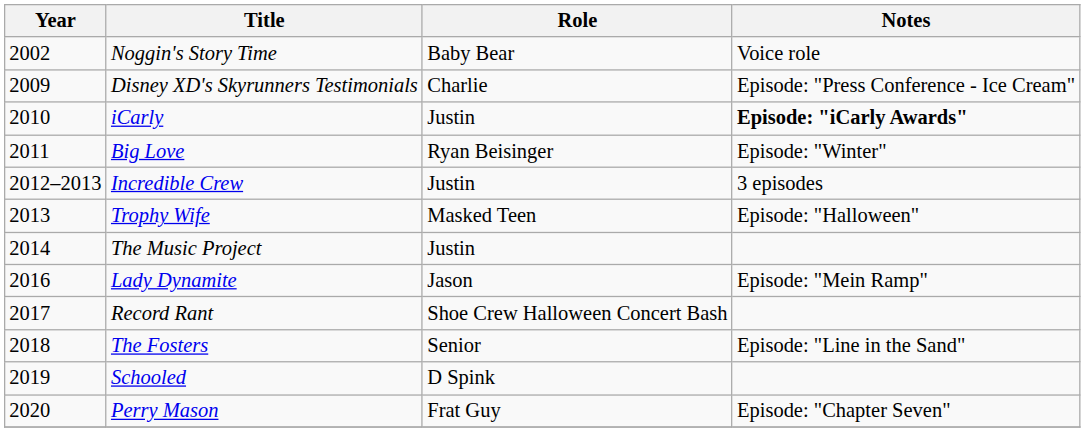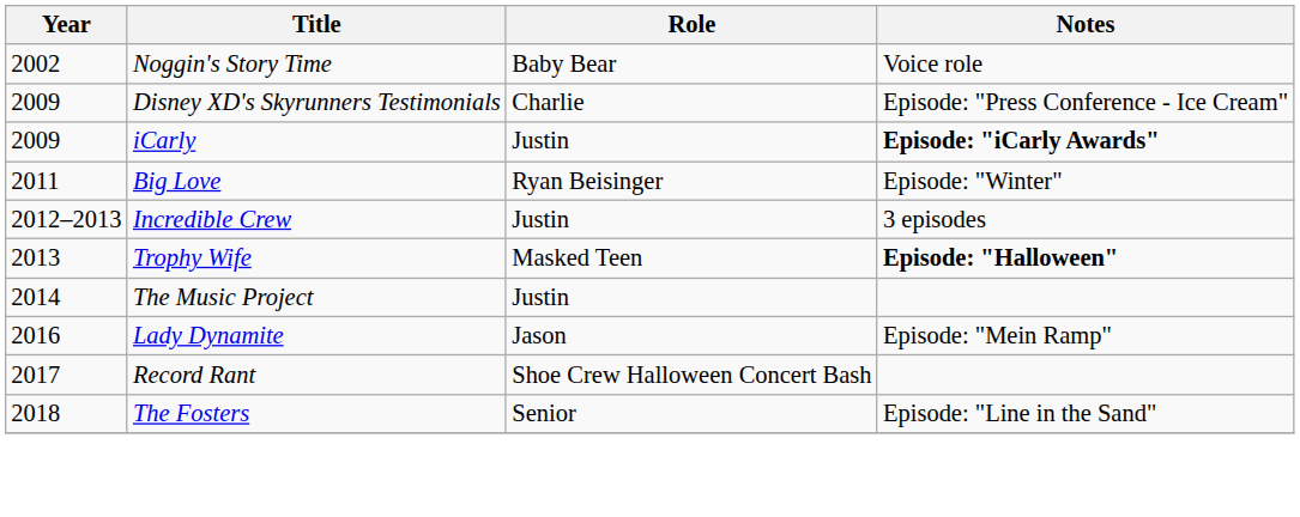 <table class="wikitable sortable">
 <tr>
 <th>Year</th>
 <th>Title</th>
 <th>Role</th>
 <th class="unsortable">Notes</th>
 </tr>
 <tr>
 <td>2002</td>
 <td><em>Noggin's Story Time</em></td>
 <td>Baby Bear</td>
 <td>Voice role</td>
 </tr>
 <tr>
 <td>2009</td>
 <td><em>Disney XD's Skyrunners Testimonials</em></td>
 <td>Charlie</td>
 <td>Episode: "Press Conference - Ice Cream"</td>
 </tr>
 <tr>
-<td>2010</td>
+<td>2009</td>
 <td><em><a href='#'>iCarly</a></em></td>
 <td>Justin</td>
 <td><strong>Episode: "iCarly Awards"</strong></td>
 </tr>
 <tr>
 <td>2011</td>
 <td><em><a href='#'>Big Love</a></em></td>
 <td>Ryan Beisinger</td>
 <td>Episode: "Winter"</td>
 </tr>
 <tr>
 <td>2012–2013</td>
 <td><em><a href='#'>Incredible Crew</a></em></td>
 <td>Justin</td>
 <td>3 episodes</td>
 </tr>
 <tr>
 <td>2013</td>
 <td><em><a href='#'>Trophy Wife</a></em></td>
 <td>Masked Teen</td>
-<td>Episode: "Halloween"</td>
+<td><strong>Episode: "Halloween"</strong></td>
 </tr>
 <tr>
 <td>2014</td>
 <td><em>The Music Project</em></td>
 <td>Justin</td>
 <td></td>
 </tr>
 <tr>
 <td>2016</td>
 <td><em><a href='#'>Lady Dynamite</a></em></td>
 <td>Jason</td>
 <td>Episode: "Mein Ramp"</td>
 </tr>
 <tr>
 <td>2017</td>
 <td><em>Record Rant</em></td>
 <td>Shoe Crew Halloween Concert Bash</td>
 <td></td>
 </tr>
 <tr>
 <td>2018</td>
 <td><em><a href='#'>The Fosters</a></em></td>
 <td>Senior</td>
 <td>Episode: "Line in the Sand"</td>
 </tr>
 <tr>
-<td>2019</td>
-<td><em><a href='#'>Schooled</a></em></td>
-<td>D Spink</td>
-<td></td>
-</tr>
-<tr>
-<td>2020</td>
-<td><em><a href='#'>Perry Mason</a></em></td>
-<td>Frat Guy</td>
-<td>Episode: "Chapter Seven"</td>
-</tr>
-<tr>
 </tr>
 </table>
